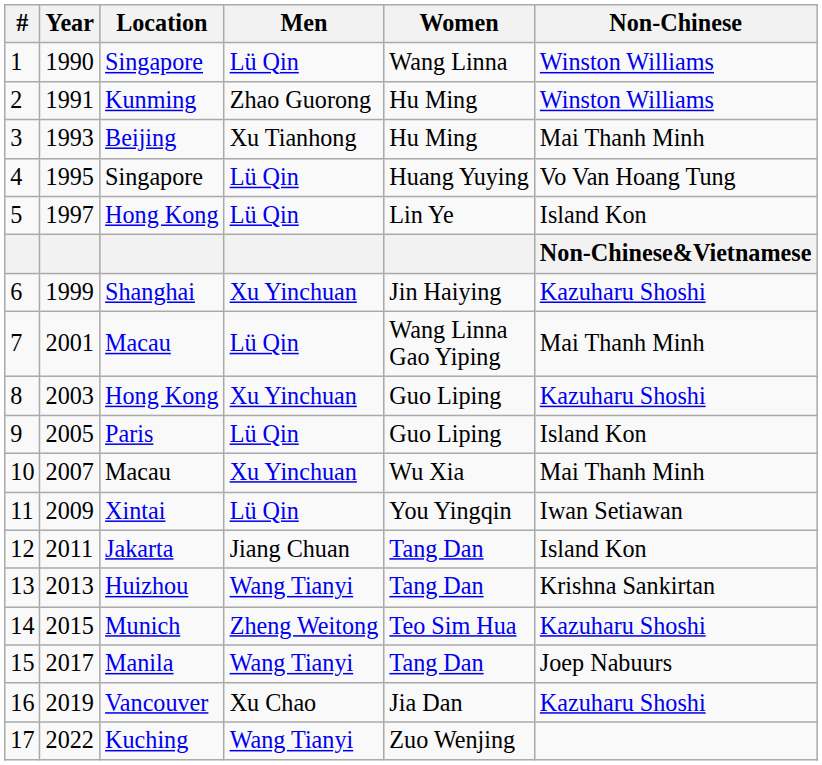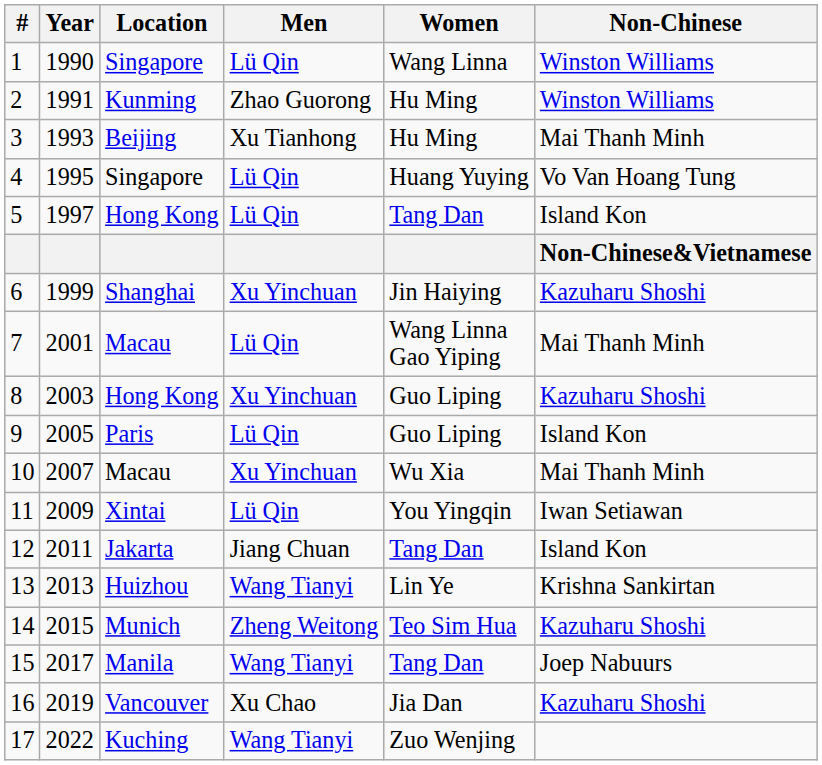 <table class="wikitable">
 <tr>
 <th>#</th>
 <th>Year</th>
 <th>Location</th>
 <th>Men</th>
 <th>Women</th>
 <th>Non-Chinese</th>
 </tr>
 <tr>
 <td>1</td>
 <td>1990</td>
 <td> <a href='#'>Singapore</a></td>
 <td> <a href='#'>Lü Qin</a></td>
 <td> Wang Linna</td>
 <td> <a href='#'>Winston Williams</a></td>
 </tr>
 <tr>
 <td>2</td>
 <td>1991</td>
 <td> <a href='#'>Kunming</a></td>
 <td> Zhao Guorong</td>
 <td> Hu Ming</td>
 <td> <a href='#'>Winston Williams</a></td>
 </tr>
 <tr>
 <td>3</td>
 <td>1993</td>
 <td> <a href='#'>Beijing</a></td>
 <td> Xu Tianhong</td>
 <td> Hu Ming</td>
 <td> Mai Thanh Minh</td>
 </tr>
 <tr>
 <td>4</td>
 <td>1995</td>
 <td> Singapore</td>
 <td> <a href='#'>Lü Qin</a></td>
 <td> Huang Yuying</td>
 <td> Vo Van Hoang Tung</td>
 </tr>
 <tr>
 <td>5</td>
 <td>1997</td>
 <td> <a href='#'>Hong Kong</a></td>
 <td> <a href='#'>Lü Qin</a></td>
-<td> Lin Ye</td>
+<td> <a href='#'>Tang Dan</a></td>
 <td> Island Kon</td>
 </tr>
 <tr>
 <th></th>
 <th></th>
 <th></th>
 <th></th>
 <th></th>
 <th>Non-Chinese&Vietnamese</th>
 </tr>
 <tr>
 <td>6</td>
 <td>1999</td>
 <td> <a href='#'>Shanghai</a></td>
 <td> <a href='#'>Xu Yinchuan</a></td>
 <td> Jin Haiying</td>
 <td> <a href='#'>Kazuharu Shoshi</a></td>
 </tr>
 <tr>
 <td>7</td>
 <td>2001</td>
 <td> <a href='#'>Macau</a></td>
 <td> <a href='#'>Lü Qin</a></td>
 <td> Wang Linna<br> Gao Yiping</td>
 <td> Mai Thanh Minh</td>
 </tr>
 <tr>
 <td>8</td>
 <td>2003</td>
 <td> <a href='#'>Hong Kong</a></td>
 <td> <a href='#'>Xu Yinchuan</a></td>
 <td> Guo Liping</td>
 <td> <a href='#'>Kazuharu Shoshi</a></td>
 </tr>
 <tr>
 <td>9</td>
 <td>2005</td>
 <td> <a href='#'>Paris</a></td>
 <td> <a href='#'>Lü Qin</a></td>
 <td> Guo Liping</td>
 <td> Island Kon</td>
 </tr>
 <tr>
 <td>10</td>
 <td>2007</td>
 <td> Macau</td>
 <td> <a href='#'>Xu Yinchuan</a></td>
 <td> Wu Xia</td>
 <td> Mai Thanh Minh</td>
 </tr>
 <tr>
 <td>11</td>
 <td>2009</td>
 <td> <a href='#'>Xintai</a></td>
 <td> <a href='#'>Lü Qin</a></td>
 <td> You Yingqin</td>
 <td> Iwan Setiawan</td>
 </tr>
 <tr>
 <td>12</td>
 <td>2011</td>
 <td> <a href='#'>Jakarta</a></td>
 <td> Jiang Chuan</td>
 <td> <a href='#'>Tang Dan</a></td>
 <td> Island Kon</td>
 </tr>
 <tr>
 <td>13</td>
 <td>2013</td>
 <td> <a href='#'>Huizhou</a></td>
 <td> <a href='#'>Wang Tianyi</a></td>
-<td> <a href='#'>Tang Dan</a></td>
+<td> Lin Ye</td>
 <td> Krishna Sankirtan</td>
 </tr>
 <tr>
 <td>14</td>
 <td>2015</td>
 <td> <a href='#'>Munich</a></td>
 <td> <a href='#'>Zheng Weitong</a></td>
 <td> <a href='#'>Teo Sim Hua</a></td>
 <td> <a href='#'>Kazuharu Shoshi</a></td>
 </tr>
 <tr>
 <td>15</td>
 <td>2017</td>
 <td> <a href='#'>Manila</a></td>
 <td> <a href='#'>Wang Tianyi</a></td>
 <td> <a href='#'>Tang Dan</a></td>
 <td> Joep Nabuurs</td>
 </tr>
 <tr>
 <td>16</td>
 <td>2019</td>
 <td> <a href='#'>Vancouver</a></td>
 <td> Xu Chao</td>
 <td> Jia Dan</td>
 <td> <a href='#'>Kazuharu Shoshi</a></td>
 </tr>
 <tr>
 <td>17</td>
 <td>2022</td>
 <td> <a href='#'>Kuching</a></td>
 <td> <a href='#'>Wang Tianyi</a></td>
 <td> Zuo Wenjing</td>
 <td></td>
 </tr>
 </table>
